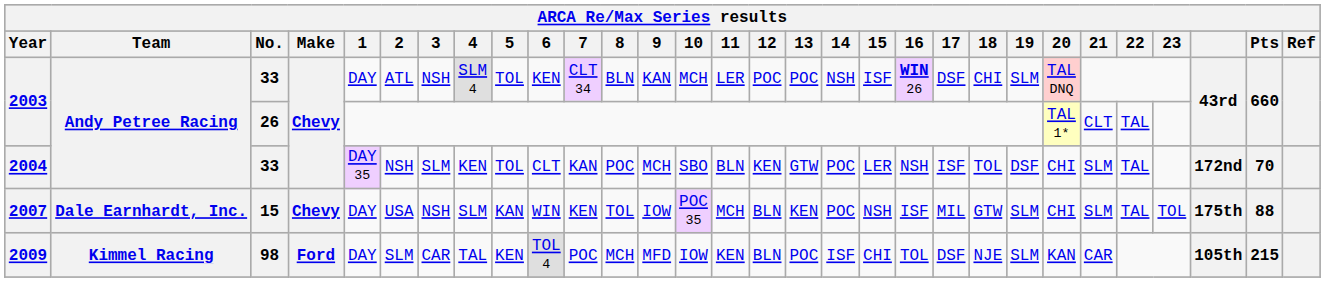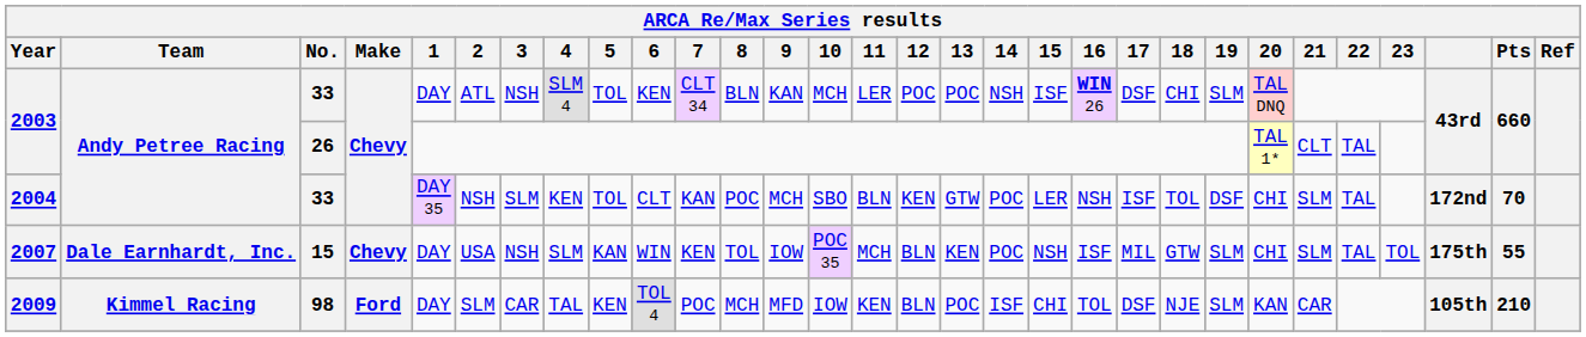 <table class="wikitable" style="text-align:center; font-size:75%">
 <tr>
 <th colspan=30><a href='#'>ARCA Re/Max Series</a> results</th>
 </tr>
 <tr>
 <th>Year</th>
 <th>Team</th>
 <th>No.</th>
 <th>Make</th>
 <th>1</th>
 <th>2</th>
 <th>3</th>
 <th>4</th>
 <th>5</th>
 <th>6</th>
 <th>7</th>
 <th>8</th>
 <th>9</th>
 <th>10</th>
 <th>11</th>
 <th>12</th>
 <th>13</th>
 <th>14</th>
 <th>15</th>
 <th>16</th>
 <th>17</th>
 <th>18</th>
 <th>19</th>
 <th>20</th>
 <th>21</th>
 <th>22</th>
 <th>23</th>
 <th></th>
 <th>Pts</th>
 <th>Ref</th>
 </tr>
 <tr>
 <th rowspan=2><a href='#'>2003</a></th>
 <th rowspan=3><a href='#'>Andy Petree Racing</a></th>
 <th>33</th>
 <th rowspan=3><a href='#'>Chevy</a></th>
 <td><a href='#'>DAY</a></td>
 <td><a href='#'>ATL</a></td>
 <td><a href='#'>NSH</a></td>
 <td style="background:#DFDFDF;"><a href='#'>SLM</a><br><small>4</small></td>
 <td><a href='#'>TOL</a></td>
 <td><a href='#'>KEN</a></td>
 <td style="background:#EFCFFF;"><a href='#'>CLT</a><br><small>34</small></td>
 <td><a href='#'>BLN</a></td>
 <td><a href='#'>KAN</a></td>
 <td><a href='#'>MCH</a></td>
 <td><a href='#'>LER</a></td>
 <td><a href='#'>POC</a></td>
 <td><a href='#'>POC</a></td>
 <td><a href='#'>NSH</a></td>
 <td><a href='#'>ISF</a></td>
 <td style="background:#EFCFFF;"><strong><a href='#'>WIN</a></strong><br><small>26</small></td>
 <td><a href='#'>DSF</a></td>
 <td><a href='#'>CHI</a></td>
 <td><a href='#'>SLM</a></td>
 <td style="background:#FFCFCF;"><a href='#'>TAL</a><br><small>DNQ</small></td>
 <td colspan=3></td>
 <th rowspan=2>43rd</th>
 <th rowspan=2>660</th>
 <th rowspan=2></th>
 </tr>
 <tr>
 <th>26</th>
 <td colspan=19></td>
 <td style="background:#FFFFBF;"><a href='#'>TAL</a><br><small>1*</small></td>
 <td><a href='#'>CLT</a></td>
 <td><a href='#'>TAL</a></td>
 <td></td>
 </tr>
 <tr>
 <th><a href='#'>2004</a></th>
 <th>33</th>
 <td style="background:#EFCFFF;"><a href='#'>DAY</a><br><small>35</small></td>
 <td><a href='#'>NSH</a></td>
 <td><a href='#'>SLM</a></td>
 <td><a href='#'>KEN</a></td>
 <td><a href='#'>TOL</a></td>
 <td><a href='#'>CLT</a></td>
 <td><a href='#'>KAN</a></td>
 <td><a href='#'>POC</a></td>
 <td><a href='#'>MCH</a></td>
 <td><a href='#'>SBO</a></td>
 <td><a href='#'>BLN</a></td>
 <td><a href='#'>KEN</a></td>
 <td><a href='#'>GTW</a></td>
 <td><a href='#'>POC</a></td>
 <td><a href='#'>LER</a></td>
 <td><a href='#'>NSH</a></td>
 <td><a href='#'>ISF</a></td>
 <td><a href='#'>TOL</a></td>
 <td><a href='#'>DSF</a></td>
 <td><a href='#'>CHI</a></td>
 <td><a href='#'>SLM</a></td>
 <td><a href='#'>TAL</a></td>
 <td></td>
 <th>172nd</th>
 <th>70</th>
 <th></th>
 </tr>
 <tr>
 <th><a href='#'>2007</a></th>
 <th><a href='#'>Dale Earnhardt, Inc.</a></th>
 <th>15</th>
 <th><a href='#'>Chevy</a></th>
 <td><a href='#'>DAY</a></td>
 <td><a href='#'>USA</a></td>
 <td><a href='#'>NSH</a></td>
 <td><a href='#'>SLM</a></td>
 <td><a href='#'>KAN</a></td>
 <td><a href='#'>WIN</a></td>
 <td><a href='#'>KEN</a></td>
 <td><a href='#'>TOL</a></td>
 <td><a href='#'>IOW</a></td>
 <td style="background:#EFCFFF;"><a href='#'>POC</a><br><small>35</small></td>
 <td><a href='#'>MCH</a></td>
 <td><a href='#'>BLN</a></td>
 <td><a href='#'>KEN</a></td>
 <td><a href='#'>POC</a></td>
 <td><a href='#'>NSH</a></td>
 <td><a href='#'>ISF</a></td>
 <td><a href='#'>MIL</a></td>
 <td><a href='#'>GTW</a></td>
 <td><a href='#'>SLM</a></td>
 <td><a href='#'>CHI</a></td>
 <td><a href='#'>SLM</a></td>
 <td><a href='#'>TAL</a></td>
 <td><a href='#'>TOL</a></td>
 <th>175th</th>
-<th>88</th>
+<th>55</th>
 <th></th>
 </tr>
 <tr>
 <th><a href='#'>2009</a></th>
 <th><a href='#'>Kimmel Racing</a></th>
 <th>98</th>
 <th><a href='#'>Ford</a></th>
 <td><a href='#'>DAY</a></td>
 <td><a href='#'>SLM</a></td>
 <td><a href='#'>CAR</a></td>
 <td><a href='#'>TAL</a></td>
 <td><a href='#'>KEN</a></td>
 <td style="background:#DFDFDF;"><a href='#'>TOL</a><br><small>4</small></td>
 <td><a href='#'>POC</a></td>
 <td><a href='#'>MCH</a></td>
 <td><a href='#'>MFD</a></td>
 <td><a href='#'>IOW</a></td>
 <td><a href='#'>KEN</a></td>
 <td><a href='#'>BLN</a></td>
 <td><a href='#'>POC</a></td>
 <td><a href='#'>ISF</a></td>
 <td><a href='#'>CHI</a></td>
 <td><a href='#'>TOL</a></td>
 <td><a href='#'>DSF</a></td>
 <td><a href='#'>NJE</a></td>
 <td><a href='#'>SLM</a></td>
 <td><a href='#'>KAN</a></td>
 <td><a href='#'>CAR</a></td>
 <td colspan=2></td>
 <th>105th</th>
-<th>215</th>
+<th>210</th>
 <th></th>
 </tr>
 </table>
